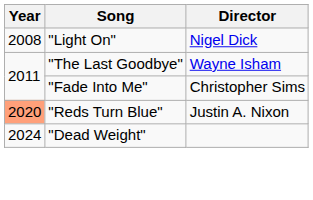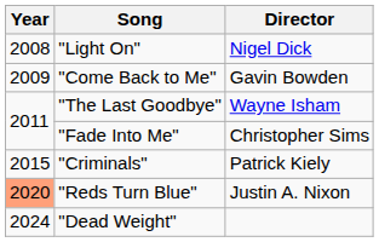 <table class="wikitable">
 <tr>
 <th>Year</th>
 <th>Song</th>
 <th>Director</th>
 </tr>
 <tr>
 <td>2008</td>
 <td>"Light On"</td>
 <td><a href='#'>Nigel Dick</a></td>
 </tr>
 <tr>
+<td>2009</td>
+<td>"Come Back to Me"</td>
+<td>Gavin Bowden</td>
+</tr>
+<tr>
 <td rowspan="2">2011</td>
 <td>"The Last Goodbye"</td>
 <td><a href='#'>Wayne Isham</a></td>
 </tr>
 <tr>
 <td>"Fade Into Me"</td>
 <td>Christopher Sims</td>
+</tr>
+<tr>
+<td>2015</td>
+<td>"Criminals" </td>
+<td>Patrick Kiely</td>
 </tr>
 <tr>
 <td style="background: lightsalmon;">2020</td>
 <td>"Reds Turn Blue" </td>
 <td>Justin A. Nixon</td>
 </tr>
 <tr>
 <td>2024</td>
 <td>"Dead Weight"</td>
 <td></td>
 </tr>
 </table>
